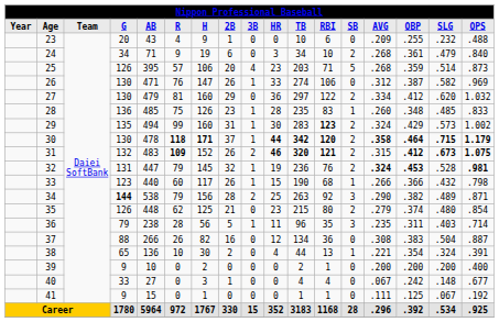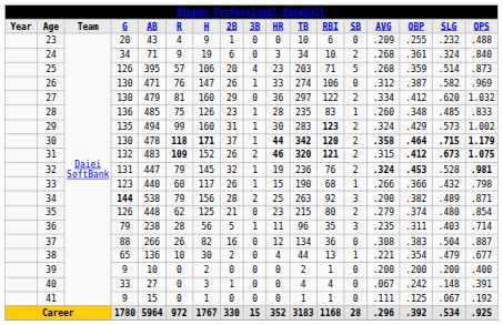 <table class="wikitable">
 <tr>
 <th colspan="17" style="background:#000000;"><a href='#'><span>Nippon Professional Baseball</span></a></th>
 </tr>
 <tr>
 <th style="background:#eaeaea;" width="42">Year</th>
 <th style="background:#eaeaea;" width="34">Age</th>
 <th style="background:#eaeaea;" width="62">Team</th>
 <th style="background:#eaeaea;" width="34"><a href='#'>G</a></th>
 <th style="background:#eaeaea;" width="34"><a href='#'>AB</a></th>
 <th style="background:#eaeaea;" width="34"><a href='#'>R</a></th>
 <th style="background:#eaeaea;" width="34"><a href='#'>H</a></th>
 <th style="background:#eaeaea;" width="28"><a href='#'>2B</a></th>
 <th style="background:#eaeaea;" width="28"><a href='#'>3B</a></th>
 <th style="background:#eaeaea;" width="28"><a href='#'>HR</a></th>
 <th style="background:#eaeaea;" width="34"><a href='#'>TB</a></th>
 <th style="background:#eaeaea;" width="34"><a href='#'>RBI</a></th>
 <th style="background:#eaeaea;" width="28"><a href='#'>SB</a></th>
 <th style="background:#eaeaea;" width="42"><a href='#'>AVG</a></th>
 <th style="background:#eaeaea;" width="42"><a href='#'>OBP</a></th>
 <th style="background:#eaeaea;" width="42"><a href='#'>SLG</a></th>
 <th style="background:#eaeaea;" width="42"><a href='#'>OPS</a></th>
 </tr>
 <tr align=center>
 <td></td>
 <td>23</td>
 <td rowspan=19><a href='#'>Daiei</a><br><a href='#'>SoftBank</a></td>
 <td>20</td>
 <td>43</td>
 <td>4</td>
 <td>9</td>
 <td>1</td>
 <td>0</td>
 <td>0</td>
 <td>10</td>
 <td>6</td>
 <td>0</td>
 <td>.209</td>
 <td>.255</td>
 <td>.232</td>
 <td>.488</td>
 </tr>
 <tr align=center>
 <td></td>
 <td>24</td>
 <td>34</td>
 <td>71</td>
 <td>9</td>
 <td>19</td>
 <td>6</td>
 <td>0</td>
 <td>3</td>
 <td>34</td>
 <td>10</td>
 <td>2</td>
 <td>.268</td>
 <td>.361</td>
-<td>.479</td>
+<td>.324</td>
 <td>.840</td>
 </tr>
 <tr align=center>
 <td></td>
 <td>25</td>
 <td>126</td>
 <td>395</td>
 <td>57</td>
 <td>106</td>
 <td>20</td>
 <td>4</td>
 <td>23</td>
 <td>203</td>
 <td>71</td>
 <td>5</td>
 <td>.268</td>
 <td>.359</td>
 <td>.514</td>
 <td>.873</td>
 </tr>
 <tr align=center>
 <td></td>
 <td>26</td>
 <td>130</td>
 <td>471</td>
 <td>76</td>
 <td>147</td>
 <td>26</td>
 <td>1</td>
 <td>33</td>
 <td>274</td>
 <td>106</td>
 <td>0</td>
 <td>.312</td>
 <td>.387</td>
 <td>.582</td>
 <td>.969</td>
 </tr>
 <tr align=center>
 <td></td>
 <td>27</td>
 <td>130</td>
 <td>479</td>
 <td>81</td>
 <td>160</td>
 <td>29</td>
 <td>0</td>
 <td>36</td>
 <td>297</td>
 <td>122</td>
 <td>2</td>
 <td>.334</td>
 <td>.412</td>
 <td>.620</td>
 <td>1.032</td>
 </tr>
 <tr align=center>
 <td></td>
 <td>28</td>
 <td>136</td>
 <td>485</td>
 <td>75</td>
 <td>126</td>
 <td>23</td>
 <td>1</td>
 <td>28</td>
 <td>235</td>
 <td>83</td>
 <td>1</td>
 <td>.260</td>
 <td>.348</td>
 <td>.485</td>
 <td>.833</td>
 </tr>
 <tr align=center>
 <td></td>
 <td>29</td>
 <td>135</td>
 <td>494</td>
 <td>99</td>
 <td>160</td>
 <td>31</td>
 <td>1</td>
 <td>30</td>
 <td>283</td>
 <td><strong>123</strong></td>
 <td>2</td>
 <td>.324</td>
 <td>.429</td>
 <td>.573</td>
 <td>1.002</td>
 </tr>
 <tr align=center>
 <td></td>
 <td>30</td>
 <td>130</td>
 <td>478</td>
 <td><strong>118</strong></td>
 <td><strong>171</strong></td>
 <td>37</td>
 <td>1</td>
 <td><strong>44</strong></td>
 <td><strong>342</strong></td>
 <td><strong>120</strong></td>
 <td>2</td>
 <td><strong>.358</strong></td>
 <td><strong>.464</strong></td>
 <td><strong>.715</strong></td>
 <td><strong>1.179</strong></td>
 </tr>
 <tr align=center>
 <td></td>
 <td>31</td>
 <td>132</td>
 <td>483</td>
 <td><strong>109</strong></td>
 <td>152</td>
 <td>26</td>
 <td>2</td>
 <td><strong>46</strong></td>
 <td><strong>320</strong></td>
 <td><strong>121</strong></td>
 <td>2</td>
 <td>.315</td>
 <td><strong>.412</strong></td>
 <td><strong>.673</strong></td>
 <td><strong>1.075</strong></td>
 </tr>
 <tr align=center>
 <td></td>
 <td>32</td>
 <td>131</td>
 <td>447</td>
 <td>79</td>
 <td>145</td>
 <td>32</td>
 <td>1</td>
 <td>19</td>
 <td>236</td>
 <td>76</td>
 <td>2</td>
 <td><strong>.324</strong></td>
 <td><strong>.453</strong></td>
 <td>.528</td>
 <td><strong>.981</strong></td>
 </tr>
 <tr align=center>
 <td></td>
 <td>33</td>
 <td>123</td>
 <td>440</td>
 <td>60</td>
 <td>117</td>
 <td>26</td>
 <td>1</td>
 <td>15</td>
 <td>190</td>
 <td>68</td>
 <td>1</td>
 <td>.266</td>
 <td>.366</td>
 <td>.432</td>
 <td>.798</td>
 </tr>
 <tr align=center>
 <td></td>
 <td>34</td>
 <td><strong>144</strong></td>
 <td>538</td>
 <td>79</td>
 <td>156</td>
 <td>28</td>
 <td>2</td>
 <td>25</td>
 <td>263</td>
 <td>92</td>
 <td>3</td>
 <td>.290</td>
 <td>.382</td>
 <td>.489</td>
 <td>.871</td>
 </tr>
 <tr align=center>
 <td></td>
 <td>35</td>
 <td>126</td>
 <td>448</td>
 <td>62</td>
 <td>125</td>
 <td>21</td>
 <td>0</td>
 <td>23</td>
 <td>215</td>
 <td>80</td>
 <td>2</td>
 <td>.279</td>
 <td>.374</td>
 <td>.480</td>
 <td>.854</td>
 </tr>
 <tr align=center>
 <td></td>
 <td>36</td>
 <td>79</td>
 <td>238</td>
 <td>28</td>
 <td>56</td>
 <td>5</td>
 <td>1</td>
 <td>11</td>
 <td>96</td>
 <td>35</td>
 <td>3</td>
 <td>.235</td>
 <td>.311</td>
 <td>.403</td>
 <td>.714</td>
 </tr>
 <tr align=center>
 <td></td>
 <td>37</td>
 <td>88</td>
 <td>266</td>
 <td>26</td>
 <td>82</td>
 <td>16</td>
 <td>0</td>
 <td>12</td>
 <td>134</td>
 <td>36</td>
 <td>0</td>
 <td>.308</td>
 <td>.383</td>
 <td>.504</td>
 <td>.887</td>
 </tr>
 <tr align=center>
 <td></td>
 <td>38</td>
 <td>65</td>
 <td>136</td>
 <td>10</td>
 <td>30</td>
 <td>2</td>
 <td>0</td>
 <td>4</td>
 <td>44</td>
 <td>13</td>
 <td>1</td>
 <td>.221</td>
 <td>.354</td>
-<td>.324</td>
-<td>.391</td>
+<td>.479</td>
+<td>.677</td>
 </tr>
 <tr align=center>
 <td></td>
 <td>39</td>
 <td>9</td>
 <td>10</td>
 <td>0</td>
 <td>2</td>
 <td>0</td>
 <td>0</td>
 <td>0</td>
 <td>2</td>
 <td>1</td>
 <td>0</td>
 <td>.200</td>
 <td>.200</td>
 <td>.200</td>
 <td>.400</td>
 </tr>
 <tr align=center>
 <td></td>
 <td>40</td>
 <td>33</td>
 <td>27</td>
 <td>0</td>
 <td>3</td>
 <td>1</td>
 <td>0</td>
 <td>0</td>
 <td>4</td>
 <td>4</td>
 <td>0</td>
 <td>.067</td>
 <td>.242</td>
 <td>.148</td>
-<td>.677</td>
+<td>.391</td>
 </tr>
 <tr align=center>
 <td></td>
 <td>41</td>
 <td>9</td>
 <td>15</td>
 <td>0</td>
 <td>1</td>
 <td>0</td>
 <td>0</td>
 <td>0</td>
 <td>1</td>
 <td>1</td>
 <td>0</td>
 <td>.111</td>
 <td>.125</td>
 <td>.067</td>
 <td>.192</td>
 </tr>
 <tr align=center style="background:#e3e3e3;">
 <td colspan=3 style="background:#ffcc00;"><strong>Career</strong></td>
 <td><strong>1780</strong></td>
 <td><strong>5964</strong></td>
 <td><strong>972</strong></td>
 <td><strong>1767</strong></td>
 <td><strong>330</strong></td>
 <td><strong>15</strong></td>
 <td><strong>352</strong></td>
 <td><strong>3183</strong></td>
 <td><strong>1168</strong></td>
 <td><strong>28</strong></td>
 <td><strong>.296</strong></td>
 <td><strong>.392</strong></td>
 <td><strong>.534</strong></td>
 <td><strong>.925</strong></td>
 </tr>
 <tr>
 </tr>
 </table>
